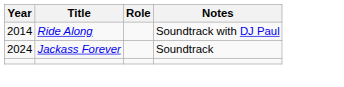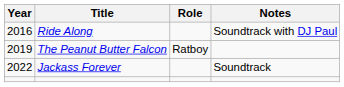 <table class="wikitable sortable">
 <tr>
 <th>Year</th>
 <th>Title</th>
 <th>Role</th>
 <th class="unsortable">Notes</th>
 </tr>
 <tr>
-<td>2014</td>
+<td>2016</td>
 <td><em><a href='#'>Ride Along</a></em></td>
 <td></td>
 <td>Soundtrack with <a href='#'>DJ Paul</a></td>
 </tr>
 <tr>
-<td>2024</td>
+<td>2019</td>
+<td><em><a href='#'>The Peanut Butter Falcon</a></em></td>
+<td>Ratboy</td>
+<td></td>
+</tr>
+<tr>
+<td>2022</td>
 <td><em><a href='#'>Jackass Forever</a></em></td>
 <td></td>
 <td>Soundtrack</td>
 </tr>
 <tr>
 <td></td>
 <td></td>
 <td></td>
 <td></td>
 </tr>
 </table>
